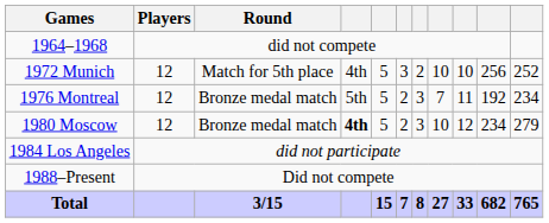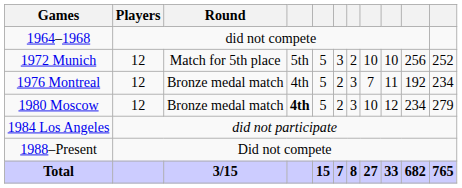 <table class="wikitable sortable collapsible collapsed">
 <tr>
 <th>Games</th>
 <th>Players</th>
 <th>Round</th>
 <th></th>
 <th></th>
 <th></th>
 <th></th>
 <th></th>
 <th></th>
 <th></th>
 <th></th>
 </tr>
 <tr align=center>
 <td><a href='#'>1964</a>–<a href='#'>1968</a></td>
 <td colspan=9>did not compete</td>
 </tr>
 <tr align=center>
 <td><a href='#'>1972 Munich</a></td>
 <td>12</td>
 <td>Match for 5th place</td>
-<td>4th</td>
+<td>5th</td>
 <td>5</td>
 <td>3</td>
 <td>2</td>
 <td>10</td>
 <td>10</td>
 <td>256</td>
 <td>252</td>
 </tr>
 <tr align=center>
 <td><a href='#'>1976 Montreal</a></td>
 <td>12</td>
 <td>Bronze medal match</td>
-<td>5th</td>
+<td>4th</td>
 <td>5</td>
 <td>2</td>
 <td>3</td>
 <td>7</td>
 <td>11</td>
 <td>192</td>
 <td>234</td>
 </tr>
 <tr align=center>
 <td><a href='#'>1980 Moscow</a></td>
 <td>12</td>
 <td>Bronze medal match</td>
 <td><strong>4th</strong></td>
 <td>5</td>
 <td>2</td>
 <td>3</td>
 <td>10</td>
 <td>12</td>
 <td>234</td>
 <td>279</td>
 </tr>
 <tr align=center>
 <td><a href='#'>1984 Los Angeles</a></td>
 <td colspan=11><em>did not participate</em></td>
 </tr>
 <tr align=center>
 <td><a href='#'>1988</a>–Present</td>
 <td colspan=11>Did not compete</td>
 </tr>
 <tr style="text-align:center; background-color:#ccf;">
 <td><strong>Total</strong></td>
 <td></td>
 <td><strong>3/15</strong></td>
 <td></td>
 <td><strong>15</strong></td>
 <td><strong>7</strong></td>
 <td><strong>8</strong></td>
 <td><strong>27</strong></td>
 <td><strong>33</strong></td>
 <td><strong>682</strong></td>
 <td><strong>765</strong></td>
 </tr>
 </table>
